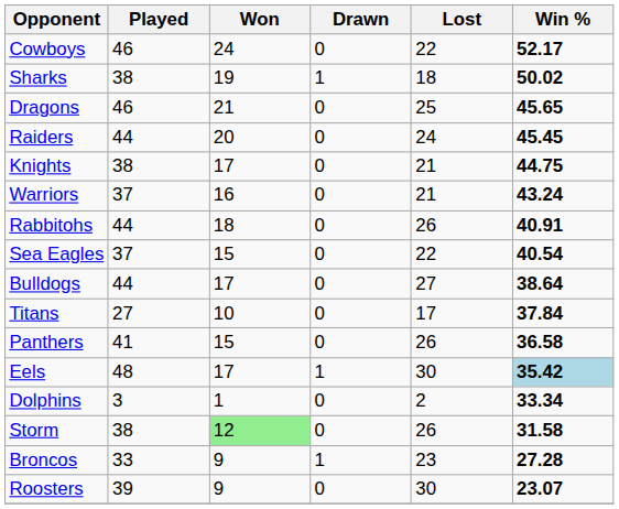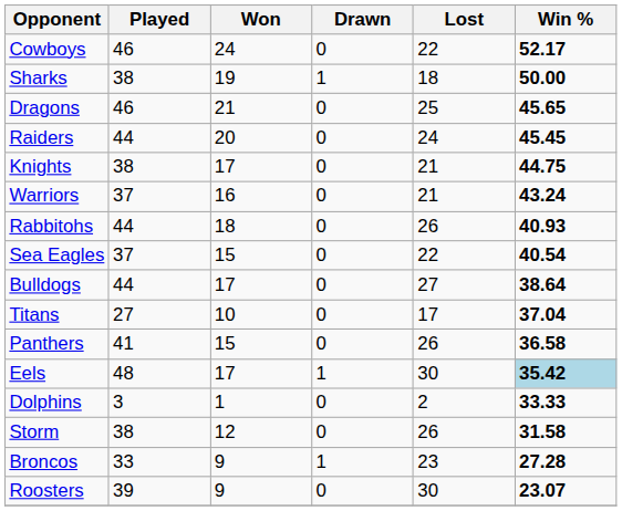 <table class="wikitable sortable defaultcenter col1left">
 <tr>
 <th>Opponent</th>
 <th style="width:5em">Played</th>
 <th style="width:5em">Won</th>
 <th style="width:5em">Drawn</th>
 <th style="width:5em">Lost</th>
 <th style="width:5em">Win %</th>
 </tr>
 <tr>
 <td> <a href='#'>Cowboys</a></td>
 <td>46</td>
 <td>24</td>
 <td>0</td>
 <td>22</td>
 <td><strong>52.17</strong></td>
 </tr>
 <tr>
 <td> <a href='#'>Sharks</a></td>
 <td>38</td>
 <td>19</td>
 <td>1</td>
 <td>18</td>
-<td><strong>50.02</strong></td>
+<td><strong>50.00</strong></td>
 </tr>
 <tr>
 <td> <a href='#'>Dragons</a></td>
 <td>46</td>
 <td>21</td>
 <td>0</td>
 <td>25</td>
 <td><strong>45.65</strong></td>
 </tr>
 <tr>
 <td> <a href='#'>Raiders</a></td>
 <td>44</td>
 <td>20</td>
 <td>0</td>
 <td>24</td>
 <td><strong>45.45</strong></td>
 </tr>
 <tr>
 <td> <a href='#'>Knights</a></td>
 <td>38</td>
 <td>17</td>
 <td>0</td>
 <td>21</td>
 <td><strong>44.75</strong></td>
 </tr>
 <tr>
 <td> <a href='#'>Warriors</a></td>
 <td>37</td>
 <td>16</td>
 <td>0</td>
 <td>21</td>
 <td><strong>43.24</strong></td>
 </tr>
 <tr>
 <td> <a href='#'>Rabbitohs</a></td>
 <td>44</td>
 <td>18</td>
 <td>0</td>
 <td>26</td>
-<td><strong>40.91</strong></td>
+<td><strong>40.93</strong></td>
 </tr>
 <tr>
 <td> <a href='#'>Sea Eagles</a></td>
 <td>37</td>
 <td>15</td>
 <td>0</td>
 <td>22</td>
 <td><strong>40.54</strong></td>
 </tr>
 <tr>
 <td> <a href='#'>Bulldogs</a></td>
 <td>44</td>
 <td>17</td>
 <td>0</td>
 <td>27</td>
 <td><strong>38.64</strong></td>
 </tr>
 <tr>
 <td> <a href='#'>Titans</a></td>
 <td>27</td>
 <td>10</td>
 <td>0</td>
 <td>17</td>
-<td><strong>37.84</strong></td>
+<td><strong>37.04</strong></td>
 </tr>
 <tr>
 <td> <a href='#'>Panthers</a></td>
 <td>41</td>
 <td>15</td>
 <td>0</td>
 <td>26</td>
 <td><strong>36.58</strong></td>
 </tr>
 <tr>
 <td> <a href='#'>Eels</a></td>
 <td>48</td>
 <td>17</td>
 <td>1</td>
 <td>30</td>
 <td style="background: lightblue;"><strong>35.42</strong></td>
 </tr>
 <tr>
 <td> <a href='#'>Dolphins</a></td>
 <td>3</td>
 <td>1</td>
 <td>0</td>
 <td>2</td>
-<td><strong>33.34</strong></td>
+<td><strong>33.33</strong></td>
 </tr>
 <tr>
 <td> <a href='#'>Storm</a></td>
 <td>38</td>
-<td style="background: lightgreen;">12</td>
+<td>12</td>
 <td>0</td>
 <td>26</td>
 <td><strong>31.58</strong></td>
 </tr>
 <tr>
 <td> <a href='#'>Broncos</a></td>
 <td>33</td>
 <td>9</td>
 <td>1</td>
 <td>23</td>
 <td><strong>27.28</strong></td>
 </tr>
 <tr>
 <td> <a href='#'>Roosters</a></td>
 <td>39</td>
 <td>9</td>
 <td>0</td>
 <td>30</td>
 <td><strong>23.07</strong></td>
 </tr>
 <tr class="sortbottom">
 </tr>
 </table>
